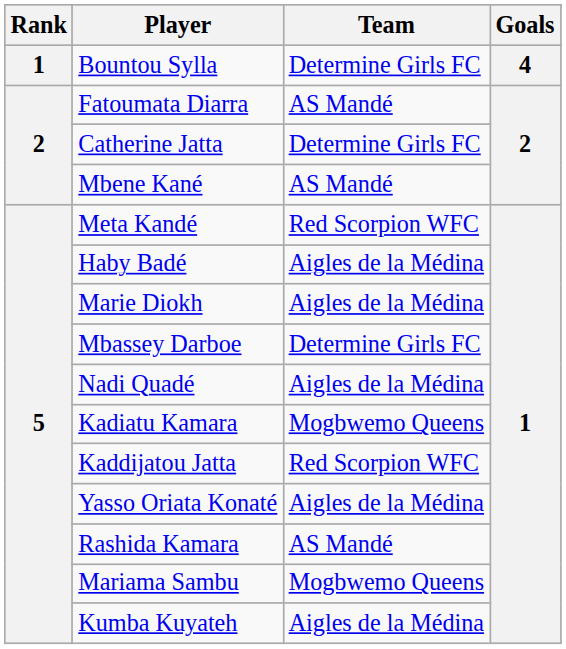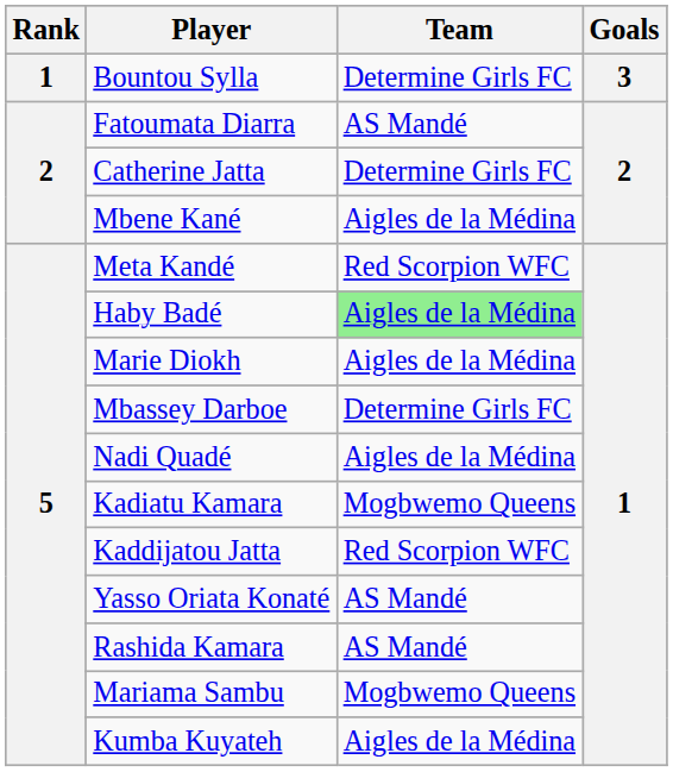 <table class="wikitable" style="text-align:center; font-size:90%">
 <tr>
 <th>Rank</th>
 <th>Player</th>
 <th>Team</th>
 <th>Goals</th>
 </tr>
 <tr>
 <th rowspan=1>1</th>
 <td align=left> <a href='#'>Bountou Sylla</a></td>
 <td align=left> <a href='#'>Determine Girls FC</a></td>
-<th rowspan=1>4</th>
+<th rowspan=1>3</th>
 </tr>
 <tr>
 <th rowspan=3>2</th>
 <td align=left> <a href='#'>Fatoumata Diarra</a></td>
 <td align=left> <a href='#'>AS Mandé</a></td>
 <th rowspan=3>2</th>
 </tr>
 <tr>
 <td align=left> <a href='#'>Catherine Jatta</a></td>
 <td align=left> <a href='#'>Determine Girls FC</a></td>
 </tr>
 <tr>
 <td align=left> <a href='#'>Mbene Kané</a></td>
-<td align=left> <a href='#'>AS Mandé</a></td>
+<td align=left> <a href='#'>Aigles de la Médina</a></td>
 </tr>
 <tr>
 <th rowspan=12>5</th>
 <td align=left> <a href='#'>Meta Kandé</a></td>
 <td align=left> <a href='#'>Red Scorpion WFC</a></td>
 <th rowspan=12>1</th>
 </tr>
 <tr>
 <td align=left> <a href='#'>Haby Badé</a></td>
-<td align=left> <a href='#'>Aigles de la Médina</a></td>
+<td align=left style="background: lightgreen;"> <a href='#'>Aigles de la Médina</a></td>
 </tr>
 <tr>
 <td align=left> <a href='#'>Marie Diokh</a></td>
 <td align=left> <a href='#'>Aigles de la Médina</a></td>
 </tr>
 <tr>
 <td align=left> <a href='#'>Mbassey Darboe</a></td>
 <td align=left> <a href='#'>Determine Girls FC</a></td>
 </tr>
 <tr>
 <td align=left> <a href='#'>Nadi Quadé</a></td>
 <td align=left> <a href='#'>Aigles de la Médina</a></td>
 </tr>
 <tr>
 <td align=left> <a href='#'>Kadiatu Kamara</a></td>
 <td align=left> <a href='#'>Mogbwemo Queens</a></td>
 </tr>
 <tr>
 <td align=left> <a href='#'>Kaddijatou Jatta</a></td>
 <td align=left> <a href='#'>Red Scorpion WFC</a></td>
 </tr>
 <tr>
 <td align=left> <a href='#'>Yasso Oriata Konaté</a></td>
-<td align=left> <a href='#'>Aigles de la Médina</a></td>
+<td align=left> <a href='#'>AS Mandé</a></td>
 </tr>
 <tr>
 <td align=left> <a href='#'>Rashida Kamara</a></td>
 <td align=left> <a href='#'>AS Mandé</a></td>
 </tr>
 <tr>
 <td align=left> <a href='#'>Mariama Sambu</a></td>
 <td align=left> <a href='#'>Mogbwemo Queens</a></td>
 </tr>
 <tr>
 <td align=left> <a href='#'>Kumba Kuyateh</a></td>
 <td align=left> <a href='#'>Aigles de la Médina</a></td>
 </tr>
 </table>
